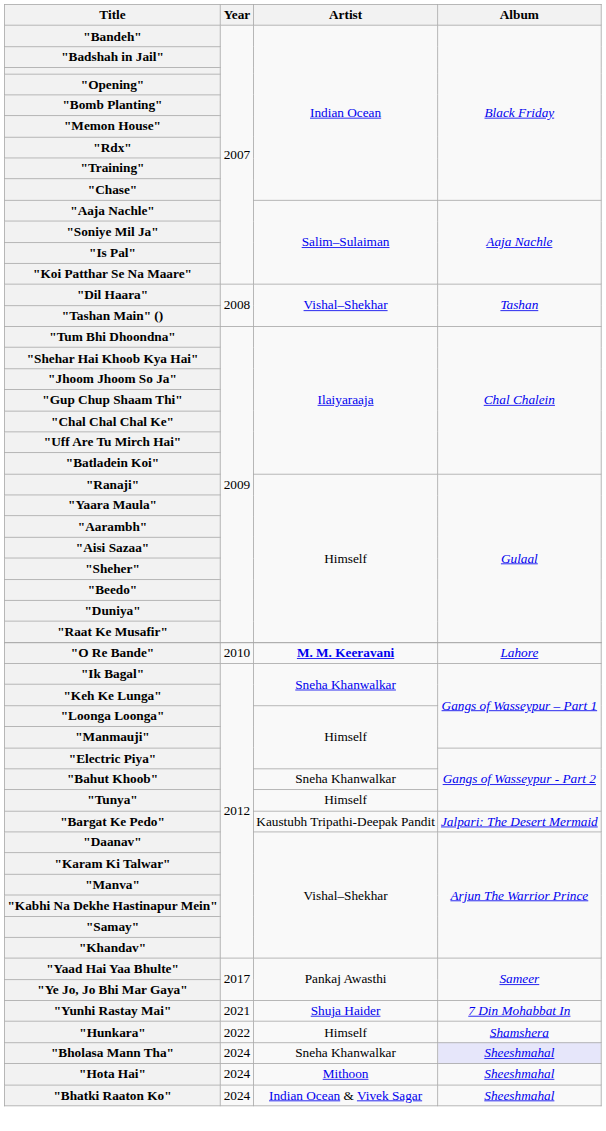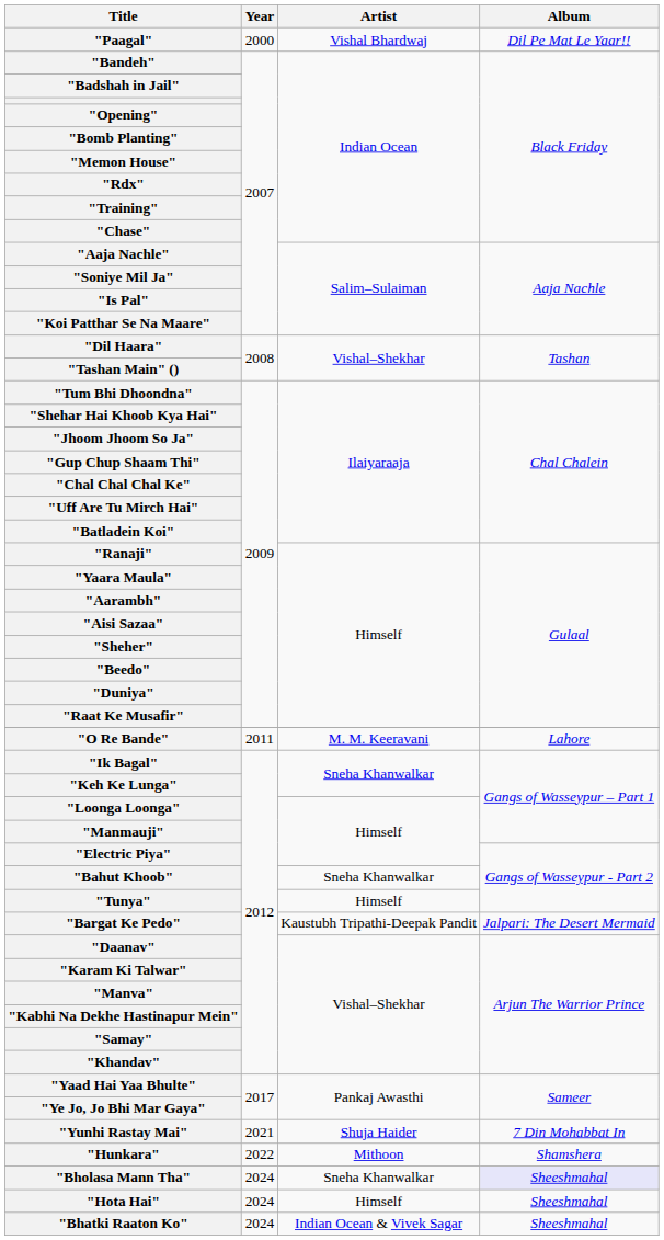 <table class="wikitable sortable plainrowheaders " style="text-align:center;">
 <tr>
 <th scope="col">Title</th>
 <th scope="col">Year</th>
 <th scope="col">Artist</th>
 <th scope="col">Album</th>
+</tr>
+<tr>
+<th scope="row">"Paagal"</th>
+<td>2000</td>
+<td><a href='#'>Vishal Bhardwaj</a></td>
+<td><em><a href='#'>Dil Pe Mat Le Yaar!!</a></em></td>
 </tr>
 <tr>
 <th scope="row">"Bandeh"</th>
 <td rowspan=13>2007</td>
 <td rowspan="9"><a href='#'>Indian Ocean</a></td>
 <td rowspan="9"><em><a href='#'>Black Friday</a></em></td>
 </tr>
 <tr>
 <th scope="row">"Badshah in Jail"</th>
 </tr>
 <tr>
 <th scope="row"></th>
 </tr>
 <tr>
 <th scope="row">"Opening"</th>
 </tr>
 <tr>
 <th scope="row">"Bomb Planting"</th>
 </tr>
 <tr>
 <th scope="row">"Memon House"</th>
 </tr>
 <tr>
 <th scope="row">"Rdx"</th>
 </tr>
 <tr>
 <th scope="row">"Training"</th>
 </tr>
 <tr>
 <th scope="row">"Chase"</th>
 </tr>
 <tr>
 <th scope="row">"Aaja Nachle"</th>
 <td rowspan="4"><a href='#'>Salim–Sulaiman</a></td>
 <td rowspan="4"><em><a href='#'>Aaja Nachle</a></em></td>
 </tr>
 <tr>
 <th scope="row">"Soniye Mil Ja"</th>
 </tr>
 <tr>
 <th scope="row">"Is Pal"</th>
 </tr>
 <tr>
 <th scope="row">"Koi Patthar Se Na Maare"</th>
 </tr>
 <tr>
 <th scope="row">"Dil Haara"</th>
 <td rowspan="2">2008</td>
 <td rowspan="2"><a href='#'>Vishal–Shekhar</a></td>
 <td rowspan="2"><em><a href='#'>Tashan</a></em></td>
 </tr>
 <tr>
 <th scope="row">"Tashan Main" ()</th>
 </tr>
 <tr>
 <th scope="row">"Tum Bhi Dhoondna"</th>
 <td rowspan="15">2009</td>
 <td rowspan="7"><a href='#'>Ilaiyaraaja</a></td>
 <td rowspan="7"><em><a href='#'>Chal Chalein</a></em></td>
 </tr>
 <tr>
 <th scope="row">"Shehar Hai Khoob Kya Hai"</th>
 </tr>
 <tr>
 <th scope="row">"Jhoom Jhoom So Ja"</th>
 </tr>
 <tr>
 <th scope="row">"Gup Chup Shaam Thi"</th>
 </tr>
 <tr>
 <th scope="row">"Chal Chal Chal Ke"</th>
 </tr>
 <tr>
 <th scope="row">"Uff Are Tu Mirch Hai"</th>
 </tr>
 <tr>
 <th scope="row">"Batladein Koi"</th>
 </tr>
 <tr>
 <th scope="row">"Ranaji"</th>
 <td rowspan="8">Himself</td>
 <td rowspan="8"><em><a href='#'>Gulaal</a></em></td>
 </tr>
 <tr>
 <th scope="row">"Yaara Maula"</th>
 </tr>
 <tr>
 <th scope="row">"Aarambh"</th>
 </tr>
 <tr>
 <th scope="row">"Aisi Sazaa"</th>
 </tr>
 <tr>
 <th scope="row">"Sheher"</th>
 </tr>
 <tr>
 <th scope="row">"Beedo"</th>
 </tr>
 <tr>
 <th scope="row">"Duniya"</th>
 </tr>
 <tr>
 <th scope="row">"Raat Ke Musafir"</th>
 </tr>
 <tr>
 </tr>
 <tr>
 <th scope="row">"O Re Bande"</th>
-<td>2010</td>
-<td><strong><a href='#'>M. M. Keeravani</a></strong></td>
+<td>2011</td>
+<td><a href='#'>M. M. Keeravani</a></td>
 <td><em><a href='#'>Lahore</a></em></td>
 </tr>
 <tr>
 <th scope="row">"Ik Bagal"</th>
 <td rowspan="14">2012</td>
 <td rowspan="2"><a href='#'>Sneha Khanwalkar</a></td>
 <td rowspan="4"><em><a href='#'>Gangs of Wasseypur – Part 1</a></em></td>
 </tr>
 <tr>
 <th scope="row">"Keh Ke Lunga"</th>
 </tr>
 <tr>
 <th scope="row">"Loonga Loonga"</th>
 <td rowspan="3">Himself</td>
 </tr>
 <tr>
 <th scope="row">"Manmauji"</th>
 </tr>
 <tr>
 <th scope="row">"Electric Piya"</th>
 <td rowspan=3><em><a href='#'>Gangs of Wasseypur - Part 2</a></em></td>
 </tr>
 <tr>
 <th scope="row">"Bahut Khoob"</th>
 <td>Sneha Khanwalkar</td>
 </tr>
 <tr>
 <th scope="row">"Tunya"</th>
 <td>Himself</td>
 </tr>
 <tr>
 <th scope="row">"Bargat Ke Pedo"</th>
 <td>Kaustubh Tripathi-Deepak Pandit</td>
 <td><em><a href='#'>Jalpari: The Desert Mermaid</a></em></td>
 </tr>
 <tr>
 <th scope="row">"Daanav"</th>
 <td rowspan="6">Vishal–Shekhar</td>
 <td rowspan="6"><em> <a href='#'>Arjun The Warrior Prince</a></em></td>
 </tr>
 <tr>
 <th scope="row">"Karam Ki Talwar"</th>
 </tr>
 <tr>
 <th scope="row">"Manva"</th>
 </tr>
 <tr>
 <th scope="row">"Kabhi Na Dekhe Hastinapur Mein"</th>
 </tr>
 <tr>
 <th scope="row">"Samay"</th>
 </tr>
 <tr>
 <th scope="row">"Khandav"</th>
 </tr>
 <tr>
 <th scope="row">"Yaad Hai Yaa Bhulte"</th>
 <td rowspan="2">2017</td>
 <td rowspan="2">Pankaj Awasthi</td>
 <td rowspan="2"><em><a href='#'>Sameer</a></em></td>
 </tr>
 <tr>
 <th scope="row">"Ye Jo, Jo Bhi Mar Gaya"</th>
 </tr>
 <tr>
 <th scope="row">"Yunhi Rastay Mai"</th>
 <td>2021</td>
 <td><a href='#'>Shuja Haider</a></td>
 <td><em><a href='#'>7 Din Mohabbat In</a></em></td>
 </tr>
 <tr>
 <th scope="row">"Hunkara"</th>
 <td>2022</td>
-<td>Himself</td>
+<td><a href='#'>Mithoon</a></td>
 <td><em><a href='#'>Shamshera</a></em></td>
 </tr>
 <tr>
 <th scope="row">"Bholasa Mann Tha"</th>
 <td>2024</td>
 <td>Sneha Khanwalkar</td>
 <td style="background: lavender;"><em><a href='#'>Sheeshmahal</a></em></td>
 </tr>
 <tr>
 <th scope="row">"Hota Hai"</th>
 <td>2024</td>
-<td><a href='#'>Mithoon</a></td>
+<td>Himself</td>
 <td><em><a href='#'>Sheeshmahal</a></em></td>
 </tr>
 <tr>
 <th scope="row">"Bhatki Raaton Ko"</th>
 <td>2024</td>
 <td><a href='#'>Indian Ocean</a> & <a href='#'>Vivek Sagar</a></td>
 <td><em><a href='#'>Sheeshmahal</a></em></td>
 </tr>
 </table>
